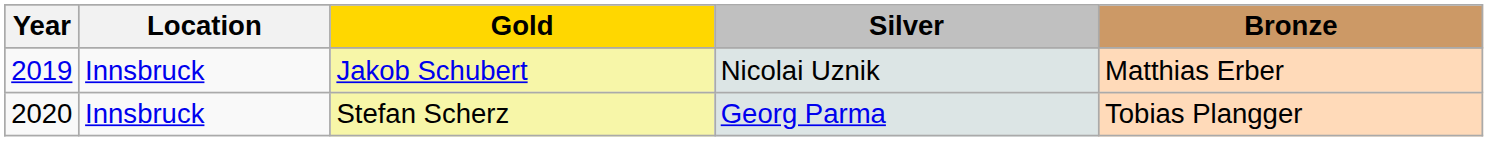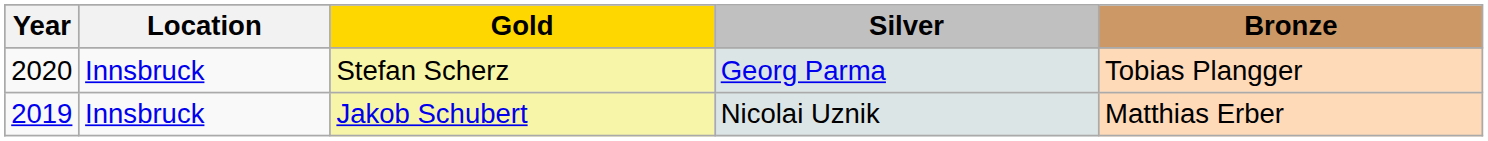 <table class="wikitable sortable">
 <tr>
 <th class="hintergrundfarbe6" style="width:5%;">Year</th>
 <th class="hintergrundfarbe6" style="width:17%;">Location</th>
 <th style="background-color:gold; width:26%;">Gold</th>
 <th style="background-color:silver; width:26%;">Silver</th>
 <th style="background-color:#CC9966; width:26%;">Bronze</th>
 </tr>
 <tr>
+<td>2020</td>
+<td><a href='#'>Innsbruck</a></td>
+<td bgcolor="#F7F6A8">Stefan Scherz</td>
+<td bgcolor="#DCE5E5"><a href='#'>Georg Parma</a></td>
+<td bgcolor="#FFDAB9">Tobias Plangger</td>
+</tr>
+<tr>
 <td><a href='#'>2019</a></td>
 <td><a href='#'>Innsbruck</a></td>
 <td bgcolor="#F7F6A8"><a href='#'>Jakob Schubert</a></td>
 <td bgcolor="#DCE5E5">Nicolai Uznik</td>
 <td bgcolor="#FFDAB9">Matthias Erber</td>
 </tr>
-<tr>
-<td>2020</td>
-<td><a href='#'>Innsbruck</a></td>
-<td bgcolor="#F7F6A8">Stefan Scherz</td>
-<td bgcolor="#DCE5E5"><a href='#'>Georg Parma</a></td>
-<td bgcolor="#FFDAB9">Tobias Plangger</td>
-</tr>
 </table>
